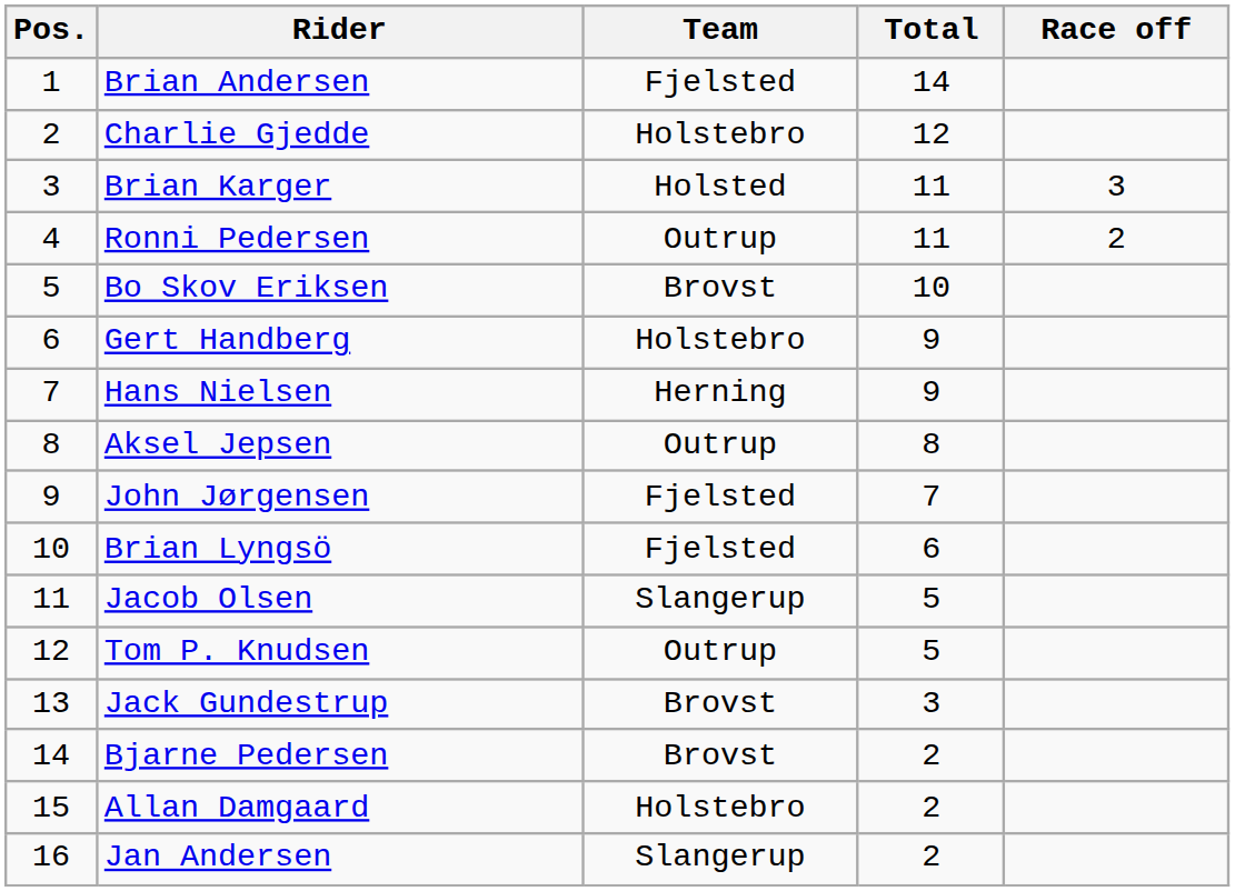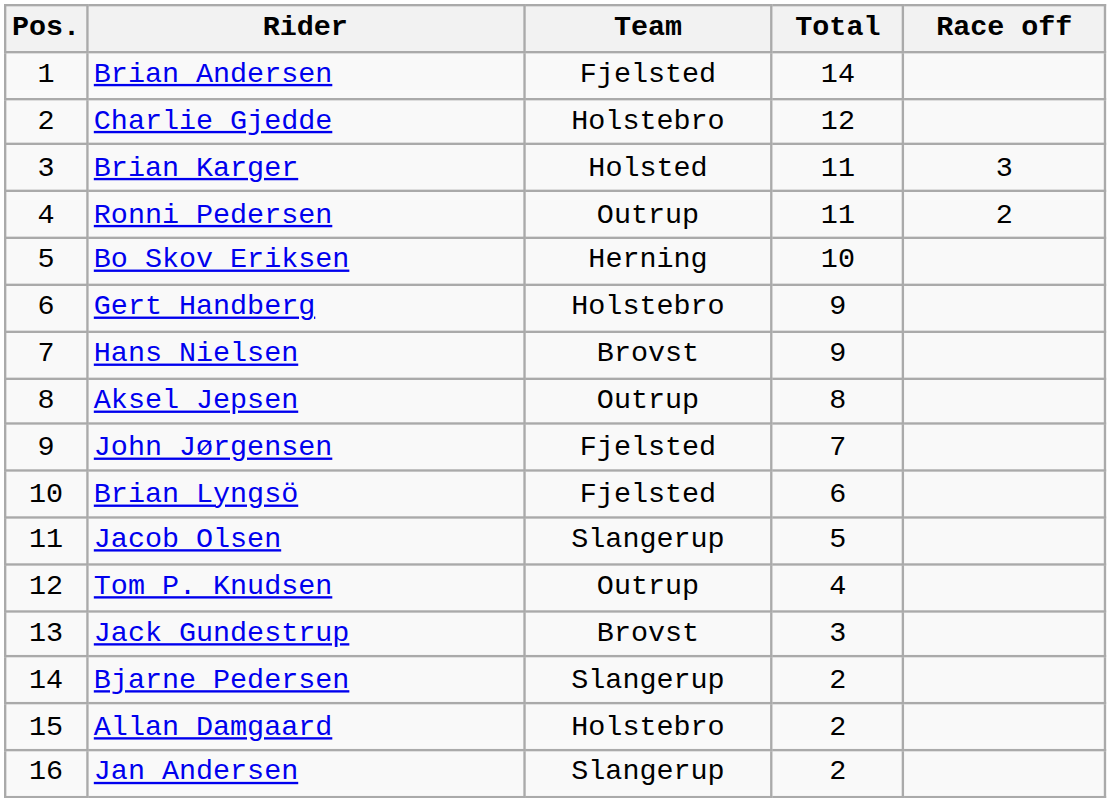 <table class=wikitable style="font-size:93%;">
 <tr>
 <th width=25px>Pos.</th>
 <th width=180px>Rider</th>
 <th width=100px>Team</th>
 <th width=50px>Total</th>
 <th width=80px>Race off</th>
 </tr>
 <tr align=center>
 <td>1</td>
 <td align=left><a href='#'>Brian Andersen</a></td>
 <td>Fjelsted</td>
 <td>14</td>
 <td></td>
 </tr>
 <tr align=center>
 <td>2</td>
 <td align=left><a href='#'>Charlie Gjedde</a></td>
 <td>Holstebro</td>
 <td>12</td>
 <td></td>
 </tr>
 <tr align=center>
 <td>3</td>
 <td align=left><a href='#'>Brian Karger</a></td>
 <td>Holsted</td>
 <td>11</td>
 <td>3</td>
 </tr>
 <tr align=center>
 <td>4</td>
 <td align=left><a href='#'>Ronni Pedersen</a></td>
 <td>Outrup</td>
 <td>11</td>
 <td>2</td>
 </tr>
 <tr align=center>
 <td>5</td>
 <td align=left><a href='#'>Bo Skov Eriksen</a></td>
-<td>Brovst</td>
+<td>Herning</td>
 <td>10</td>
 <td></td>
 </tr>
 <tr align=center>
 <td>6</td>
 <td align=left><a href='#'>Gert Handberg</a></td>
 <td>Holstebro</td>
 <td>9</td>
 <td></td>
 </tr>
 <tr align=center>
 <td>7</td>
 <td align=left><a href='#'>Hans Nielsen</a></td>
-<td>Herning</td>
+<td>Brovst</td>
 <td>9</td>
 <td></td>
 </tr>
 <tr align=center>
 <td>8</td>
 <td align=left><a href='#'>Aksel Jepsen</a></td>
 <td>Outrup</td>
 <td>8</td>
 <td></td>
 </tr>
 <tr align=center>
 <td>9</td>
 <td align=left><a href='#'>John Jørgensen</a></td>
 <td>Fjelsted</td>
 <td>7</td>
 <td></td>
 </tr>
 <tr align=center>
 <td>10</td>
 <td align=left><a href='#'>Brian Lyngsö</a></td>
 <td>Fjelsted</td>
 <td>6</td>
 <td></td>
 </tr>
 <tr align=center>
 <td>11</td>
 <td align=left><a href='#'>Jacob Olsen</a></td>
 <td>Slangerup</td>
 <td>5</td>
 <td></td>
 </tr>
 <tr align=center>
 <td>12</td>
 <td align=left><a href='#'>Tom P. Knudsen</a></td>
 <td>Outrup</td>
-<td>5</td>
+<td>4</td>
 <td></td>
 </tr>
 <tr align=center>
 <td>13</td>
 <td align=left><a href='#'>Jack Gundestrup</a></td>
 <td>Brovst</td>
 <td>3</td>
 <td></td>
 </tr>
 <tr align=center>
 <td>14</td>
 <td align=left><a href='#'>Bjarne Pedersen</a></td>
-<td>Brovst</td>
+<td>Slangerup</td>
 <td>2</td>
 <td></td>
 </tr>
 <tr align=center>
 <td>15</td>
 <td align=left><a href='#'>Allan Damgaard</a></td>
 <td>Holstebro</td>
 <td>2</td>
 <td></td>
 </tr>
 <tr align=center>
 <td>16</td>
 <td align=left><a href='#'>Jan Andersen</a></td>
 <td>Slangerup</td>
 <td>2</td>
 <td></td>
 </tr>
 </table>
